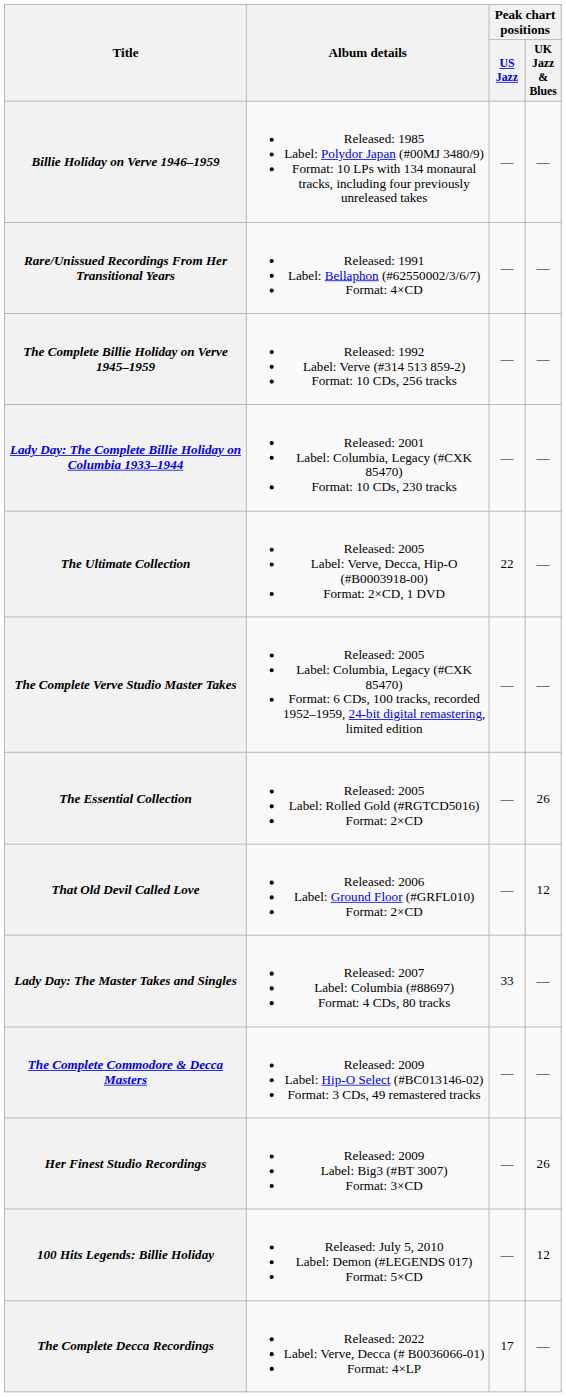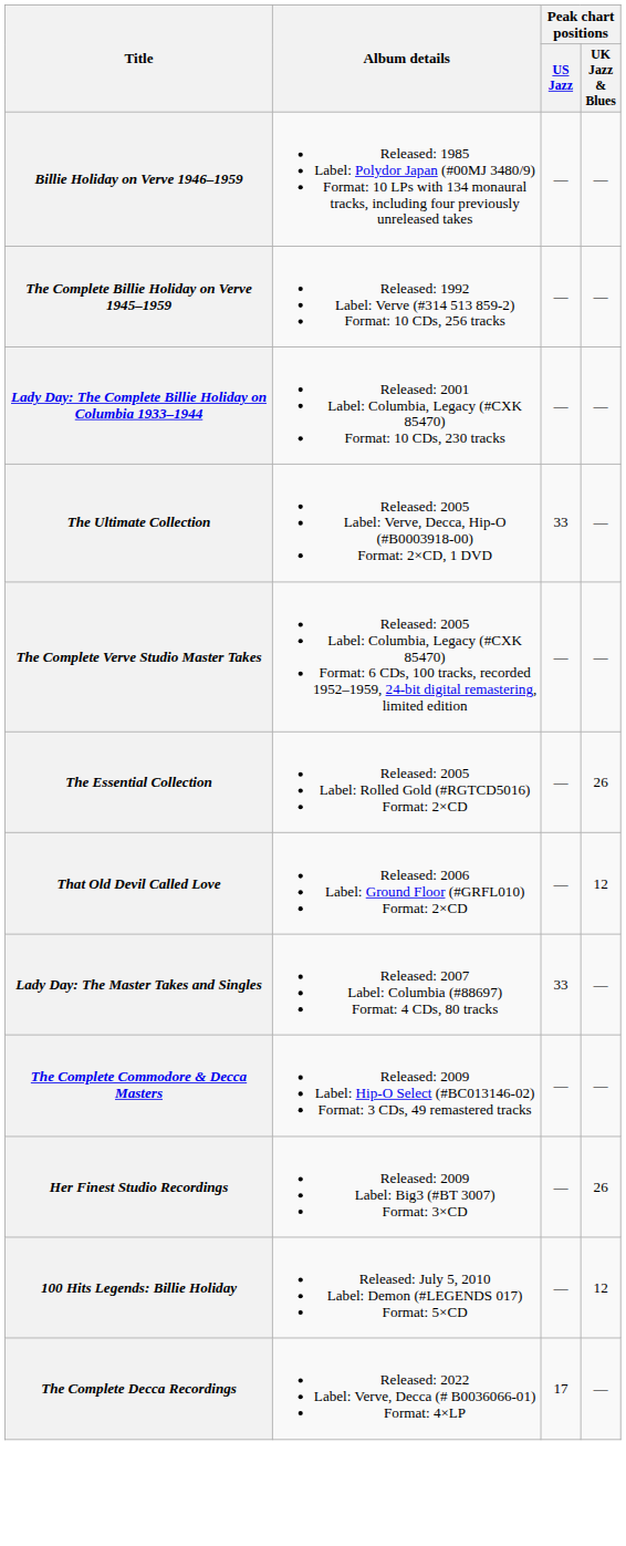 <table class="wikitable plainrowheaders" style="text-align:center;">
 <tr>
 <th scope="col" rowspan="2" style="width:18em;">Title</th>
 <th scope="col" rowspan="2" style="width:18em;">Album details</th>
 <th scope="col" colspan="2">Peak chart positions</th>
 </tr>
 <tr>
 <th scope="col" style="width:2.6em; font-size:90%;"><a href='#'>US<br>Jazz</a><br></th>
 <th scope="col" style="width:2.6em; font-size:90%;">UK<br>Jazz & Blues<br></th>
 </tr>
 <tr>
 <th scope="row"><em>Billie Holiday on Verve 1946–1959</em></th>
 <td><br><ul><li>Released: 1985</li><li>Label: <a href='#'>Polydor Japan</a> (#00MJ 3480/9)</li><li>Format: 10 LPs with 134 monaural tracks, including four previously unreleased takes</li></ul></td>
-<td style="text-align:center;">—</td>
-<td style="text-align:center;">—</td>
-</tr>
-<tr>
-<th scope="row"><em>Rare/Unissued Recordings From Her Transitional Years</em></th>
-<td><br><ul><li>Released: 1991</li><li>Label: <a href='#'>Bellaphon</a> (#62550002/3/6/7)</li><li>Format: 4×CD</li></ul></td>
 <td style="text-align:center;">—</td>
 <td style="text-align:center;">—</td>
 </tr>
 <tr>
 <th scope="row"><em>The Complete Billie Holiday on Verve 1945–1959</em></th>
 <td><br><ul><li>Released: 1992</li><li>Label: Verve (#314 513 859-2)</li><li>Format: 10 CDs, 256 tracks</li></ul></td>
 <td style="text-align:center;">—</td>
 <td style="text-align:center;">—</td>
 </tr>
 <tr>
 <th scope="row"><em><a href='#'>Lady Day: The Complete Billie Holiday on Columbia 1933–1944</a></em></th>
 <td><br><ul><li>Released: 2001</li><li>Label: Columbia, Legacy (#CXK 85470)</li><li>Format: 10 CDs, 230 tracks</li></ul></td>
 <td style="text-align:center;">—</td>
 <td style="text-align:center;">—</td>
 </tr>
 <tr>
 <th scope="row"><em>The Ultimate Collection</em></th>
 <td><br><ul><li>Released: 2005</li><li>Label: Verve, Decca, Hip-O (#B0003918-00)</li><li>Format: 2×CD, 1 DVD</li></ul></td>
-<td style="text-align:center;">22</td>
+<td style="text-align:center;">33</td>
 <td style="text-align:center;">—</td>
 </tr>
 <tr>
 <th scope="row"><em>The Complete Verve Studio Master Takes</em></th>
 <td><br><ul><li>Released: 2005</li><li>Label: Columbia, Legacy (#CXK 85470)</li><li>Format: 6 CDs, 100 tracks, recorded 1952–1959, <a href='#'>24-bit digital remastering</a>, limited edition</li></ul></td>
 <td style="text-align:center;">—</td>
 <td style="text-align:center;">—</td>
 </tr>
 <tr>
 <th scope="row"><em>The Essential Collection</em></th>
 <td><br><ul><li>Released: 2005</li><li>Label: Rolled Gold (#RGTCD5016)</li><li>Format: 2×CD</li></ul></td>
 <td style="text-align:center;">—</td>
 <td style="text-align:center;">26</td>
 </tr>
 <tr>
 <th scope="row"><em>That Old Devil Called Love</em></th>
 <td><br><ul><li>Released: 2006</li><li>Label: <a href='#'>Ground Floor</a> (#GRFL010)</li><li>Format: 2×CD</li></ul></td>
 <td style="text-align:center;">—</td>
 <td style="text-align:center;">12</td>
 </tr>
 <tr>
 <th scope="row"><em>Lady Day: The Master Takes and Singles</em></th>
 <td><br><ul><li>Released: 2007</li><li>Label: Columbia (#88697)</li><li>Format: 4 CDs, 80 tracks</li></ul></td>
 <td style="text-align:center;">33</td>
 <td style="text-align:center;">—</td>
 </tr>
 <tr>
 <th scope="row"><em><a href='#'>The Complete Commodore & Decca Masters</a></em></th>
 <td><br><ul><li>Released: 2009</li><li>Label: <a href='#'>Hip-O Select</a> (#BC013146-02)</li><li>Format: 3 CDs, 49 remastered tracks</li></ul></td>
 <td style="text-align:center;">—</td>
 <td style="text-align:center;">—</td>
 </tr>
 <tr>
 <th scope="row"><em>Her Finest Studio Recordings</em></th>
 <td><br><ul><li>Released: 2009</li><li>Label: Big3 (#BT 3007)</li><li>Format: 3×CD</li></ul></td>
 <td style="text-align:center;">—</td>
 <td style="text-align:center;">26</td>
 </tr>
 <tr>
 <th scope="row"><em>100 Hits Legends: Billie Holiday</em></th>
 <td><br><ul><li>Released: July 5, 2010</li><li>Label: Demon (#LEGENDS 017)</li><li>Format: 5×CD</li></ul></td>
 <td style="text-align:center;">—</td>
 <td style="text-align:center;">12</td>
 </tr>
 <tr>
 <th scope="row"><em>The Complete Decca Recordings</em></th>
 <td><br><ul><li>Released: 2022</li><li>Label: Verve, Decca (# B0036066-01)</li><li>Format: 4×LP</li></ul></td>
 <td style="text-align:center;">17</td>
 <td style="text-align:center;">—</td>
 </tr>
 </table>
